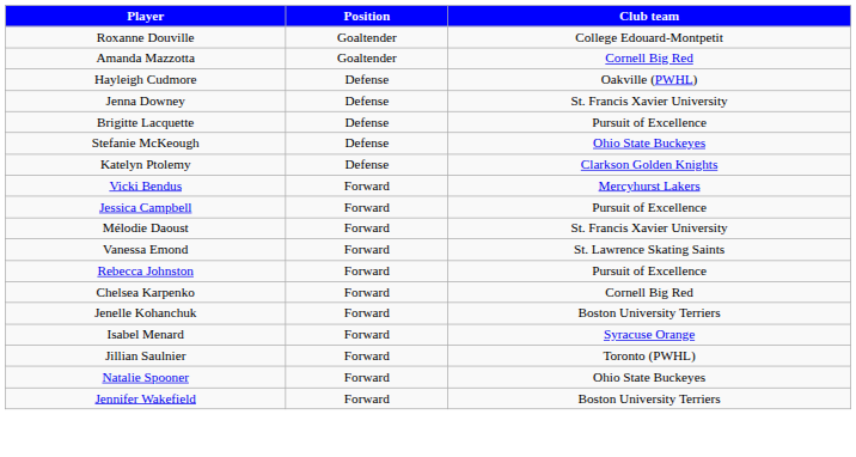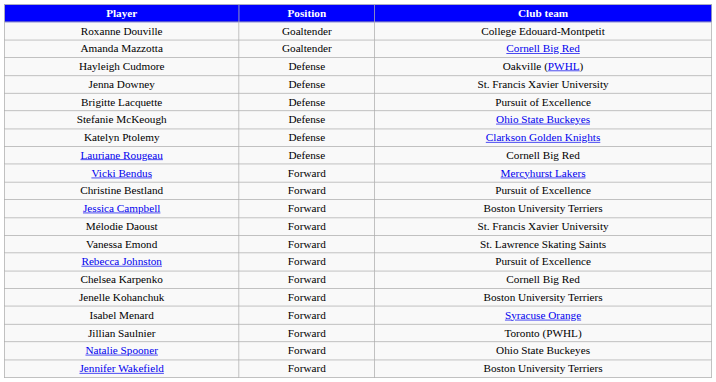 <table class="wikitable" width="80%">
 <tr align="center"  style="background:blue;color:#FFFFFF;">
 <td><strong>Player</strong></td>
 <td><strong>Position</strong></td>
 <td><strong>Club team</strong></td>
 </tr>
 <tr align="center" bgcolor="">
 <td>Roxanne Douville</td>
 <td>Goaltender</td>
 <td>College Edouard-Montpetit</td>
 </tr>
 <tr align="center" bgcolor="">
 <td>Amanda Mazzotta</td>
 <td>Goaltender</td>
 <td><a href='#'>Cornell Big Red</a></td>
 </tr>
 <tr align="center" bgcolor="">
 <td>Hayleigh Cudmore</td>
 <td>Defense</td>
 <td>Oakville (<a href='#'>PWHL</a>)</td>
 </tr>
 <tr align="center" bgcolor="">
 <td>Jenna Downey</td>
 <td>Defense</td>
 <td>St. Francis Xavier University</td>
 </tr>
 <tr align="center" bgcolor="">
 <td>Brigitte Lacquette</td>
 <td>Defense</td>
 <td>Pursuit of Excellence</td>
 </tr>
 <tr align="center" bgcolor="">
 <td>Stefanie McKeough</td>
 <td>Defense</td>
 <td><a href='#'>Ohio State Buckeyes</a></td>
 </tr>
 <tr align="center" bgcolor="">
 <td>Katelyn Ptolemy</td>
 <td>Defense</td>
 <td><a href='#'>Clarkson Golden Knights</a></td>
 </tr>
 <tr align="center" bgcolor="">
+<td><a href='#'>Lauriane Rougeau</a></td>
+<td>Defense</td>
+<td>Cornell Big Red</td>
+</tr>
+<tr align="center" bgcolor="">
 <td><a href='#'>Vicki Bendus</a></td>
 <td>Forward</td>
 <td><a href='#'>Mercyhurst Lakers</a></td>
 </tr>
 <tr align="center" bgcolor="">
+<td>Christine Bestland</td>
+<td>Forward</td>
+<td>Pursuit of Excellence</td>
+</tr>
+<tr align="center" bgcolor="">
 <td><a href='#'>Jessica Campbell</a></td>
 <td>Forward</td>
-<td>Pursuit of Excellence</td>
+<td>Boston University Terriers</td>
 </tr>
 <tr align="center" bgcolor="">
 <td>Mélodie Daoust</td>
 <td>Forward</td>
 <td>St. Francis Xavier University</td>
 </tr>
 <tr align="center" bgcolor="">
 <td>Vanessa Emond</td>
 <td>Forward</td>
 <td>St.  Lawrence Skating Saints</td>
 </tr>
 <tr align="center" bgcolor="">
 <td><a href='#'>Rebecca Johnston</a></td>
 <td>Forward</td>
 <td>Pursuit of Excellence</td>
 </tr>
 <tr align="center" bgcolor="">
 <td>Chelsea Karpenko</td>
 <td>Forward</td>
 <td>Cornell Big Red</td>
 </tr>
 <tr align="center" bgcolor="">
 <td>Jenelle Kohanchuk</td>
 <td>Forward</td>
 <td>Boston University Terriers</td>
 </tr>
 <tr align="center" bgcolor="">
 <td>Isabel Menard</td>
 <td>Forward</td>
 <td><a href='#'>Syracuse Orange</a></td>
 </tr>
 <tr align="center" bgcolor="">
 <td>Jillian Saulnier</td>
 <td>Forward</td>
 <td>Toronto (PWHL)</td>
 </tr>
 <tr align="center" bgcolor="">
 <td><a href='#'>Natalie Spooner</a></td>
 <td>Forward</td>
 <td>Ohio State Buckeyes</td>
 </tr>
 <tr align="center" bgcolor="">
 <td><a href='#'>Jennifer Wakefield</a></td>
 <td>Forward</td>
 <td>Boston University Terriers</td>
 </tr>
 </table>
